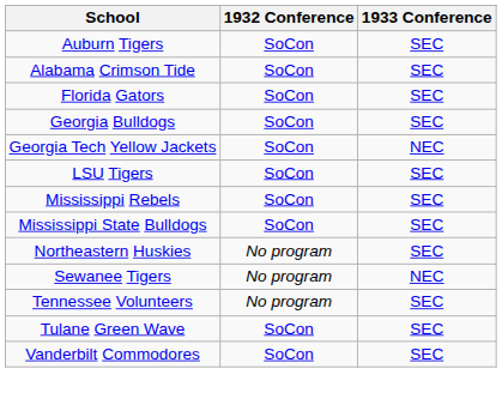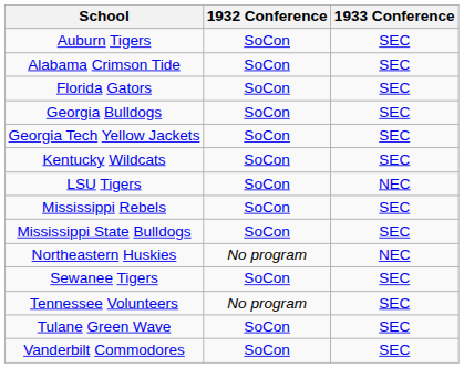 <table class="wikitable sortable">
 <tr>
 <th>School</th>
 <th>1932 Conference</th>
 <th>1933 Conference</th>
 </tr>
 <tr style="text-align:center;">
 <td><a href='#'>Auburn</a> <a href='#'>Tigers</a></td>
 <td><a href='#'>SoCon</a></td>
 <td><a href='#'>SEC</a></td>
 </tr>
 <tr style="text-align:center;">
 <td><a href='#'>Alabama</a> <a href='#'>Crimson Tide</a></td>
 <td><a href='#'>SoCon</a></td>
 <td><a href='#'>SEC</a></td>
 </tr>
 <tr style="text-align:center;">
 <td><a href='#'>Florida</a> <a href='#'>Gators</a></td>
 <td><a href='#'>SoCon</a></td>
 <td><a href='#'>SEC</a></td>
 </tr>
 <tr style="text-align:center;">
 <td><a href='#'>Georgia</a> <a href='#'>Bulldogs</a></td>
 <td><a href='#'>SoCon</a></td>
 <td><a href='#'>SEC</a></td>
 </tr>
 <tr style="text-align:center;">
 <td><a href='#'>Georgia Tech</a> <a href='#'>Yellow Jackets</a></td>
 <td><a href='#'>SoCon</a></td>
-<td><a href='#'>NEC</a></td>
+<td><a href='#'>SEC</a></td>
+</tr>
+<tr style="text-align:center;">
+<td><a href='#'>Kentucky</a> <a href='#'>Wildcats</a></td>
+<td><a href='#'>SoCon</a></td>
+<td><a href='#'>SEC</a></td>
 </tr>
 <tr style="text-align:center;">
 <td><a href='#'>LSU</a> <a href='#'>Tigers</a></td>
 <td><a href='#'>SoCon</a></td>
-<td><a href='#'>SEC</a></td>
+<td><a href='#'>NEC</a></td>
 </tr>
 <tr style="text-align:center;">
 <td><a href='#'>Mississippi</a> <a href='#'>Rebels</a></td>
 <td><a href='#'>SoCon</a></td>
 <td><a href='#'>SEC</a></td>
 </tr>
 <tr style="text-align:center;">
 <td><a href='#'>Mississippi State</a> <a href='#'>Bulldogs</a></td>
 <td><a href='#'>SoCon</a></td>
 <td><a href='#'>SEC</a></td>
 </tr>
 <tr style="text-align:center;">
 <td><a href='#'>Northeastern</a> <a href='#'>Huskies</a></td>
 <td><em>No program</em></td>
-<td><a href='#'>SEC</a></td>
+<td><a href='#'>NEC</a></td>
 </tr>
 <tr style="text-align:center;">
 <td><a href='#'>Sewanee</a> <a href='#'>Tigers</a></td>
-<td><em>No program</em></td>
-<td><a href='#'>NEC</a></td>
+<td><a href='#'>SoCon</a></td>
+<td><a href='#'>SEC</a></td>
 </tr>
 <tr style="text-align:center;">
 <td><a href='#'>Tennessee</a> <a href='#'>Volunteers</a></td>
 <td><em>No program</em></td>
 <td><a href='#'>SEC</a></td>
 </tr>
 <tr style="text-align:center;">
 <td><a href='#'>Tulane</a> <a href='#'>Green Wave</a></td>
 <td><a href='#'>SoCon</a></td>
 <td><a href='#'>SEC</a></td>
 </tr>
 <tr style="text-align:center;">
 <td><a href='#'>Vanderbilt</a> <a href='#'>Commodores</a></td>
 <td><a href='#'>SoCon</a></td>
 <td><a href='#'>SEC</a></td>
 </tr>
 </table>
